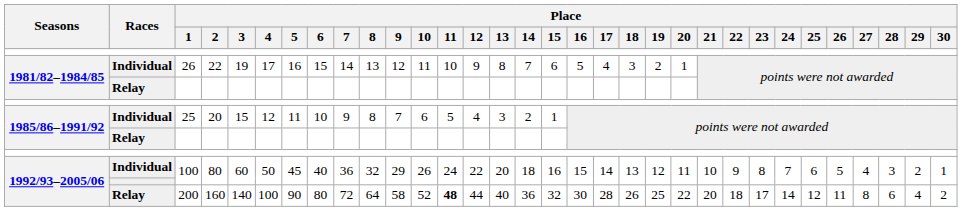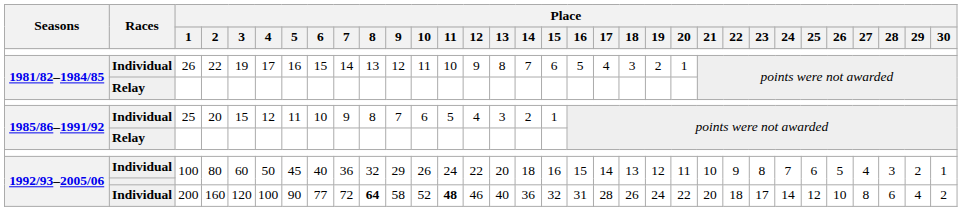 <table class="wikitable plainrowheaders" style="background:#fff; font-size:86%; line-height:16px; border:grey solid 1px; border-collapse:collapse">
 <tr style="background:#ccc; text-align:center;">
 <th rowspan=2>Seasons</th>
 <th rowspan=2>Races</th>
 <th colspan=30>Place</th>
 </tr>
 <tr style="background:#ccc; text-align:center;">
 <th width="20">1</th>
 <th width="20">2</th>
 <th width="20">3</th>
 <th width="20">4</th>
 <th width="20">5</th>
 <th width="20">6</th>
 <th width="20">7</th>
 <th width="20">8</th>
 <th width="20">9</th>
 <th width="20">10</th>
 <th width="20">11</th>
 <th width="20">12</th>
 <th width="20">13</th>
 <th width="20">14</th>
 <th width="20">15</th>
 <th width="20">16</th>
 <th width="20">17</th>
 <th width="20">18</th>
 <th width="20">19</th>
 <th width="20">20</th>
 <th width="20">21</th>
 <th width="20">22</th>
 <th width="20">23</th>
 <th width="20">24</th>
 <th width="20">25</th>
 <th width="20">26</th>
 <th width="20">27</th>
 <th width="20">28</th>
 <th width="20">29</th>
 <th width="20">30</th>
 </tr>
 <tr>
 <td colspan=32></td>
 </tr>
 <tr style="text-align: center;">
 <th width=100 align=left rowspan="2"><a href='#'>1981/82</a>–<a href='#'>1984/85</a></th>
 <td bgcolor="#F0F0F0" align=left><strong>Individual</strong></td>
 <td>26</td>
 <td>22</td>
 <td>19</td>
 <td>17</td>
 <td>16</td>
 <td>15</td>
 <td>14</td>
 <td>13</td>
 <td>12</td>
 <td>11</td>
 <td>10</td>
 <td>9</td>
 <td>8</td>
 <td>7</td>
 <td>6</td>
 <td>5</td>
 <td>4</td>
 <td>3</td>
 <td>2</td>
 <td>1</td>
 <td rowspan=2 colspan=10 style=background:#efefef;><em>points were not awarded</em></td>
 </tr>
 <tr style="text-align: center;">
 <td bgcolor="#F0F0F0" align=left><strong>Relay</strong></td>
 <td></td>
 <td></td>
 <td></td>
 <td></td>
 <td></td>
 <td></td>
 <td></td>
 <td></td>
 <td></td>
 <td></td>
 <td></td>
 <td></td>
 <td></td>
 <td></td>
 <td></td>
 <td></td>
 <td></td>
 <td></td>
 <td></td>
 <td></td>
 </tr>
 <tr>
 <td colspan=32></td>
 </tr>
 <tr style="text-align: center;">
 <th width=100 align=left rowspan=2><a href='#'>1985/86</a>–<a href='#'>1991/92</a></th>
 <td bgcolor="#F0F0F0" align=left><strong>Individual</strong></td>
 <td>25</td>
 <td>20</td>
 <td>15</td>
 <td>12</td>
 <td>11</td>
 <td>10</td>
 <td>9</td>
 <td>8</td>
 <td>7</td>
 <td>6</td>
 <td>5</td>
 <td>4</td>
 <td>3</td>
 <td>2</td>
 <td>1</td>
 <td rowspan=2 colspan=15 style=background:#efefef;><em>points were not awarded</em></td>
 </tr>
 <tr style="text-align: center;">
 <td bgcolor="#F0F0F0" align=left><strong>Relay</strong></td>
 <td></td>
 <td></td>
 <td></td>
 <td></td>
 <td></td>
 <td></td>
 <td></td>
 <td></td>
 <td></td>
 <td></td>
 <td></td>
 <td></td>
 <td></td>
 <td></td>
 <td></td>
 </tr>
 <tr>
 <td colspan=32></td>
 </tr>
 <tr style="text-align: center;">
 <th width=100 align=left rowspan=3><a href='#'>1992/93</a>–<a href='#'>2005/06</a></th>
 <td bgcolor="#F0F0F0" align=left><strong>Individual</strong></td>
 <td rowspan=2>100</td>
 <td rowspan=2>80</td>
 <td rowspan=2>60</td>
 <td rowspan=2>50</td>
 <td rowspan=2>45</td>
 <td rowspan=2>40</td>
 <td rowspan=2>36</td>
 <td rowspan=2>32</td>
 <td rowspan=2>29</td>
 <td rowspan=2>26</td>
 <td rowspan=2>24</td>
 <td rowspan=2>22</td>
 <td rowspan=2>20</td>
 <td rowspan=2>18</td>
 <td rowspan=2>16</td>
 <td rowspan=2>15</td>
 <td rowspan=2>14</td>
 <td rowspan=2>13</td>
 <td rowspan=2>12</td>
 <td rowspan=2>11</td>
 <td rowspan=2>10</td>
 <td rowspan=2>9</td>
 <td rowspan=2>8</td>
 <td rowspan=2>7</td>
 <td rowspan=2>6</td>
 <td rowspan=2>5</td>
 <td rowspan=2>4</td>
 <td rowspan=2>3</td>
 <td rowspan=2>2</td>
 <td rowspan=2>1</td>
 </tr>
 <tr style="text-align: center;">
 <td bgcolor="#F0F0F0" align=left></td>
 </tr>
 <tr style="text-align: center;">
-<td bgcolor="#F0F0F0" align=left><strong>Relay</strong></td>
+<td bgcolor="#F0F0F0" align=left><strong>Individual</strong></td>
 <td>200</td>
 <td>160</td>
-<td>140</td>
+<td>120</td>
 <td>100</td>
 <td>90</td>
-<td>80</td>
+<td>77</td>
 <td>72</td>
-<td>64</td>
+<td><strong>64</strong></td>
 <td>58</td>
 <td>52</td>
 <td><strong>48</strong></td>
-<td>44</td>
+<td>46</td>
 <td>40</td>
 <td>36</td>
 <td>32</td>
-<td>30</td>
+<td>31</td>
 <td>28</td>
 <td>26</td>
-<td>25</td>
+<td>24</td>
 <td>22</td>
 <td>20</td>
 <td>18</td>
 <td>17</td>
 <td>14</td>
 <td>12</td>
-<td>11</td>
+<td>10</td>
 <td>8</td>
 <td>6</td>
 <td>4</td>
 <td>2</td>
 </tr>
 </table>
